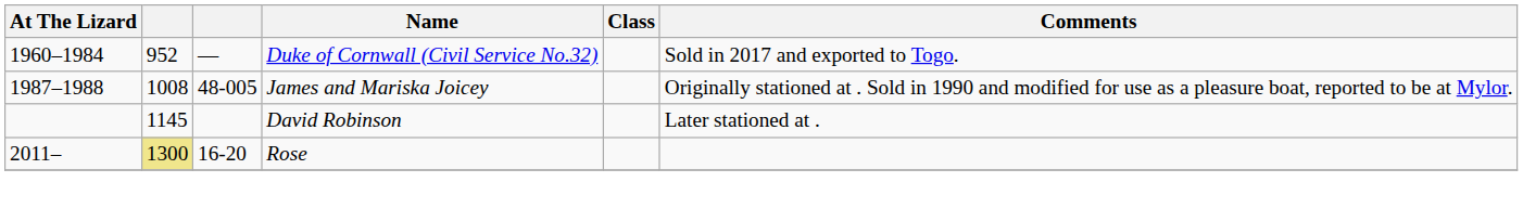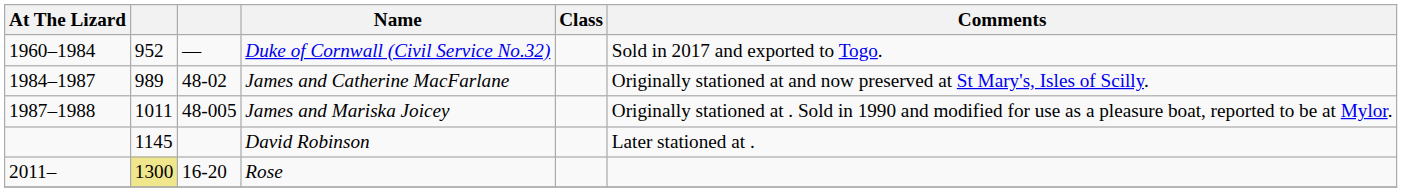 <table class="wikitable sortable">
 <tr>
 <th>At The Lizard</th>
 <th></th>
 <th></th>
 <th>Name</th>
 <th>Class</th>
 <th class=unsortable>Comments</th>
 </tr>
 <tr>
 <td>1960–1984</td>
 <td>952</td>
 <td>—</td>
 <td><a href='#'><em>Duke of Cornwall (Civil Service No.32)</em></a></td>
 <td></td>
 <td>Sold in 2017 and exported to <a href='#'>Togo</a>.</td>
 </tr>
 <tr>
+<td>1984–1987</td>
+<td>989</td>
+<td>48-02</td>
+<td><em>James and Catherine MacFarlane</em></td>
+<td></td>
+<td>Originally stationed at  and now preserved at <a href='#'>St Mary's, Isles of Scilly</a>.</td>
+</tr>
+<tr>
 <td>1987–1988</td>
-<td>1008</td>
+<td>1011</td>
 <td>48-005</td>
 <td><em>James and Mariska Joicey</em></td>
 <td></td>
 <td>Originally stationed at . Sold in 1990 and modified for use as a pleasure boat, reported to be at <a href='#'>Mylor</a>.</td>
 </tr>
 <tr>
 <td></td>
 <td>1145</td>
 <td></td>
 <td><em>David Robinson</em></td>
 <td></td>
 <td>Later stationed at .</td>
 </tr>
 <tr>
 <td>2011–</td>
 <td style="background: khaki;">1300</td>
 <td>16-20</td>
 <td><em>Rose</em></td>
 <td></td>
 <td></td>
 </tr>
 <tr>
 </tr>
 </table>
